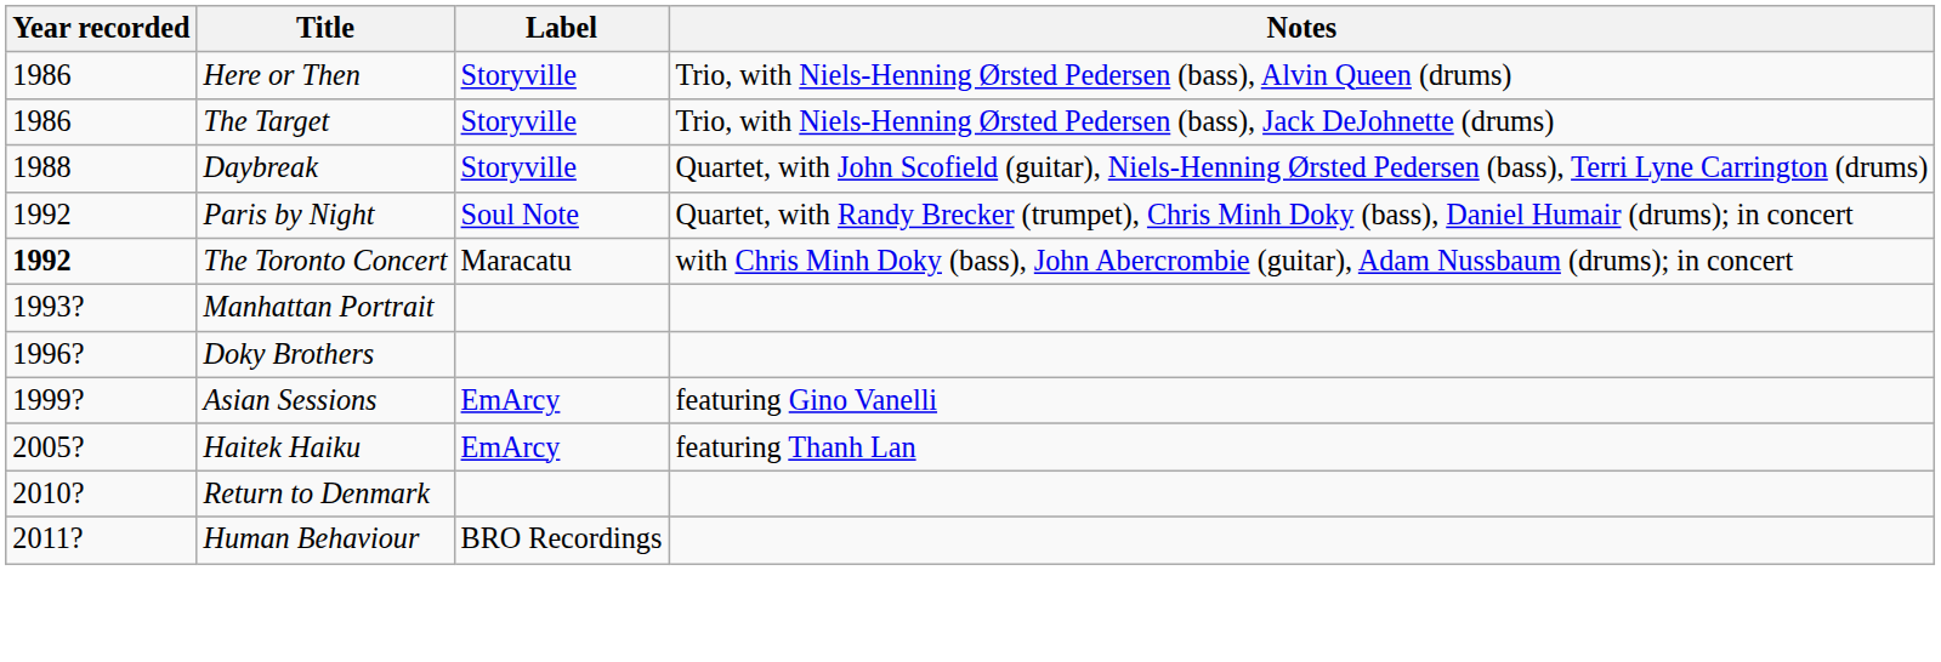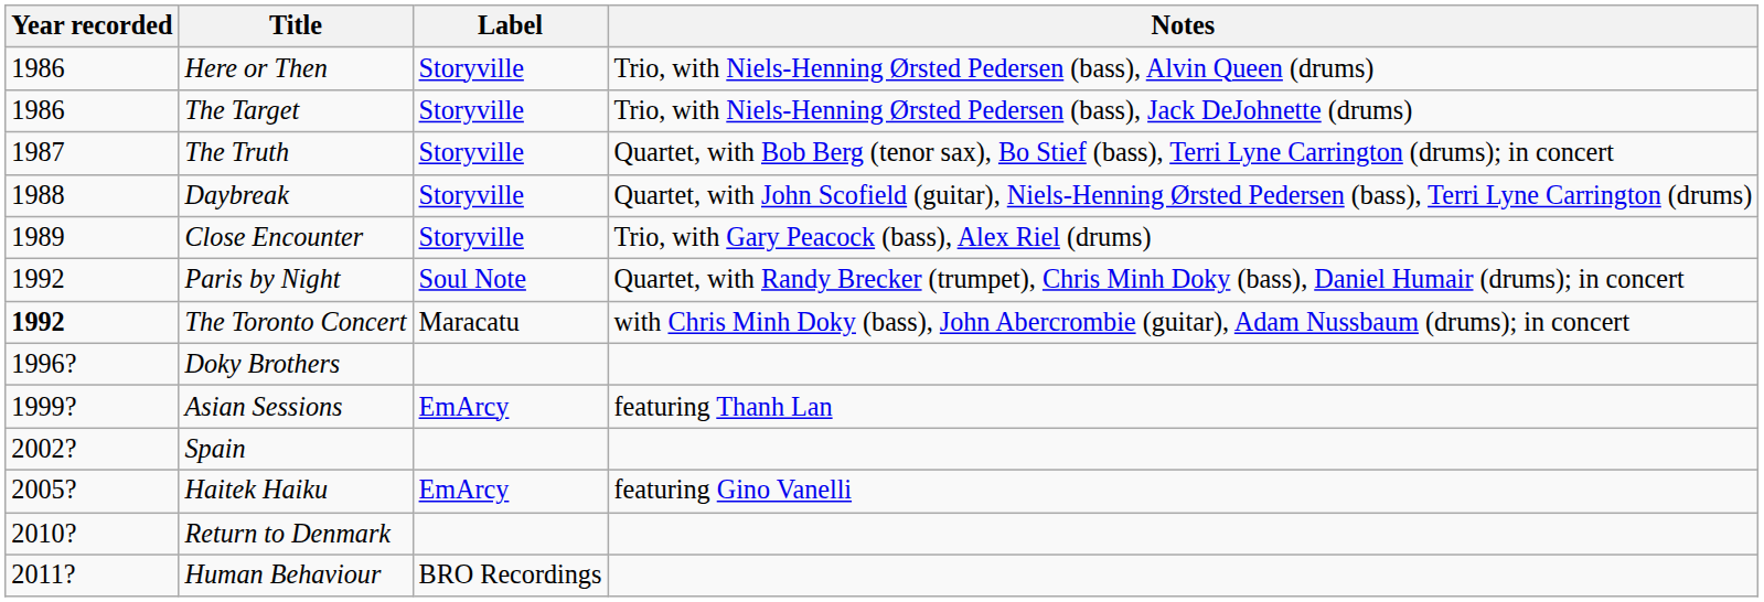 <table class="wikitable sortable">
 <tr>
 <th>Year recorded</th>
 <th>Title</th>
 <th>Label</th>
 <th>Notes</th>
 </tr>
 <tr>
 <td>1986</td>
 <td><em>Here or Then</em></td>
 <td><a href='#'>Storyville</a></td>
 <td>Trio, with <a href='#'>Niels-Henning Ørsted Pedersen</a> (bass), <a href='#'>Alvin Queen</a> (drums)</td>
 </tr>
 <tr>
 <td>1986</td>
 <td><em>The Target</em></td>
 <td><a href='#'>Storyville</a></td>
 <td>Trio, with <a href='#'>Niels-Henning Ørsted Pedersen</a> (bass), <a href='#'>Jack DeJohnette</a> (drums)</td>
 </tr>
 <tr>
+<td>1987</td>
+<td><em>The Truth</em></td>
+<td><a href='#'>Storyville</a></td>
+<td>Quartet, with <a href='#'>Bob Berg</a> (tenor sax), <a href='#'>Bo Stief</a> (bass), <a href='#'>Terri Lyne Carrington</a> (drums); in concert</td>
+</tr>
+<tr>
 <td>1988</td>
 <td><em>Daybreak</em></td>
 <td><a href='#'>Storyville</a></td>
 <td>Quartet, with <a href='#'>John Scofield</a> (guitar), <a href='#'>Niels-Henning Ørsted Pedersen</a> (bass), <a href='#'>Terri Lyne Carrington</a> (drums)</td>
+</tr>
+<tr>
+<td>1989</td>
+<td><em>Close Encounter</em></td>
+<td><a href='#'>Storyville</a></td>
+<td>Trio, with <a href='#'>Gary Peacock</a> (bass), <a href='#'>Alex Riel</a> (drums)</td>
 </tr>
 <tr>
 <td>1992</td>
 <td><em>Paris by Night</em></td>
 <td><a href='#'>Soul Note</a></td>
 <td>Quartet, with <a href='#'>Randy Brecker</a> (trumpet), <a href='#'>Chris Minh Doky</a> (bass), <a href='#'>Daniel Humair</a> (drums); in concert</td>
 </tr>
 <tr>
 <td><strong>1992</strong></td>
 <td><em>The Toronto Concert</em></td>
 <td>Maracatu</td>
 <td>with <a href='#'>Chris Minh Doky</a> (bass), <a href='#'>John Abercrombie</a> (guitar), <a href='#'>Adam Nussbaum</a> (drums); in concert</td>
 </tr>
 <tr>
-<td>1993?</td>
-<td><em>Manhattan Portrait</em></td>
-<td></td>
-<td></td>
-</tr>
-<tr>
 <td>1996?</td>
 <td><em>Doky Brothers</em></td>
 <td></td>
 <td></td>
 </tr>
 <tr>
 <td>1999?</td>
 <td><em>Asian Sessions</em></td>
 <td><a href='#'>EmArcy</a></td>
-<td>featuring <a href='#'>Gino Vanelli</a></td>
+<td>featuring <a href='#'>Thanh Lan</a></td>
+</tr>
+<tr>
+<td>2002?</td>
+<td><em>Spain</em></td>
+<td></td>
+<td></td>
 </tr>
 <tr>
 <td>2005?</td>
 <td><em>Haitek Haiku</em></td>
 <td><a href='#'>EmArcy</a></td>
-<td>featuring <a href='#'>Thanh Lan</a></td>
+<td>featuring <a href='#'>Gino Vanelli</a></td>
 </tr>
 <tr>
 <td>2010?</td>
 <td><em>Return to Denmark</em></td>
 <td></td>
 <td></td>
 </tr>
 <tr>
 <td>2011?</td>
 <td><em>Human Behaviour</em></td>
 <td>BRO Recordings</td>
 <td></td>
 </tr>
 </table>
